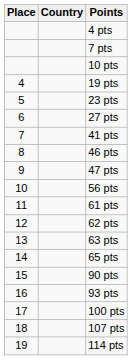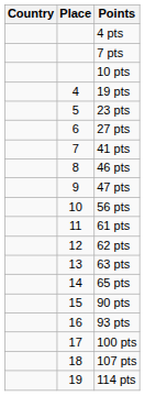 <table class=wikitable>
 <tr>
+<th>Country</th>
 <th>Place</th>
-<th>Country</th>
 <th>Points</th>
 </tr>
 <tr>
+<td></td>
 <td align=center></td>
-<td></td>
 <td>4 pts</td>
 </tr>
 <tr>
+<td></td>
 <td align=center></td>
-<td></td>
 <td>7 pts</td>
 </tr>
 <tr>
+<td></td>
 <td align=center></td>
-<td></td>
 <td>10 pts</td>
 </tr>
 <tr>
+<td></td>
 <td align=center>4</td>
-<td></td>
 <td>19 pts</td>
 </tr>
 <tr>
+<td></td>
 <td align=center>5</td>
-<td></td>
 <td>23 pts</td>
 </tr>
 <tr>
+<td></td>
 <td align=center>6</td>
-<td></td>
 <td>27 pts</td>
 </tr>
 <tr>
+<td></td>
 <td align=center>7</td>
-<td></td>
 <td>41 pts</td>
 </tr>
 <tr>
+<td></td>
 <td align=center>8</td>
-<td></td>
 <td>46 pts</td>
 </tr>
 <tr>
+<td></td>
 <td align=center>9</td>
-<td></td>
 <td>47 pts</td>
 </tr>
 <tr>
+<td></td>
 <td align=center>10</td>
-<td></td>
 <td>56 pts</td>
 </tr>
 <tr>
+<td></td>
 <td align=center>11</td>
-<td></td>
 <td>61 pts</td>
 </tr>
 <tr>
+<td></td>
 <td align=center>12</td>
-<td></td>
 <td>62 pts</td>
 </tr>
 <tr>
+<td></td>
 <td align=center>13</td>
-<td></td>
 <td>63 pts</td>
 </tr>
 <tr>
+<td></td>
 <td align=center>14</td>
-<td></td>
 <td>65 pts</td>
 </tr>
 <tr>
+<td></td>
 <td align=center>15</td>
-<td></td>
 <td>90 pts</td>
 </tr>
 <tr>
+<td></td>
 <td align=center>16</td>
-<td></td>
 <td>93 pts</td>
 </tr>
 <tr>
+<td></td>
 <td align=center>17</td>
-<td></td>
 <td>100 pts</td>
 </tr>
 <tr>
+<td></td>
 <td align=center>18</td>
-<td></td>
 <td>107 pts</td>
 </tr>
 <tr>
+<td></td>
 <td align=center>19</td>
-<td></td>
 <td>114 pts</td>
 </tr>
 </table>
